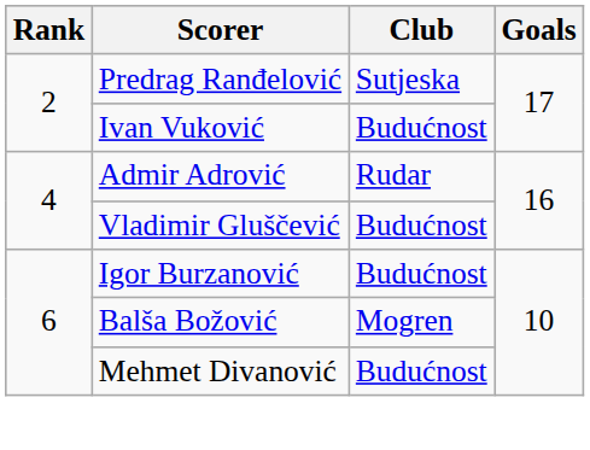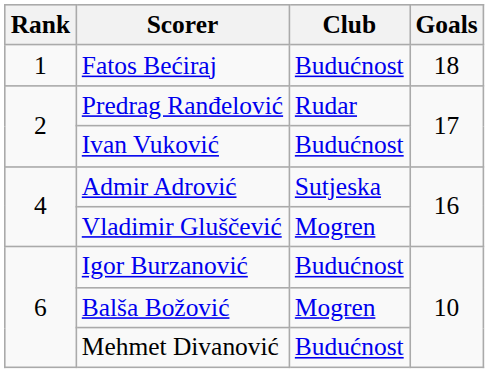 <table class="wikitable">
 <tr>
 <th>Rank</th>
 <th>Scorer</th>
 <th>Club</th>
 <th>Goals</th>
 </tr>
 <tr>
+<td rowspan="1" align="center">1</td>
+<td> <a href='#'>Fatos Bećiraj</a></td>
+<td><a href='#'>Budućnost</a></td>
+<td align="center">18</td>
+</tr>
+<tr>
 <td rowspan="2" align="center">2</td>
 <td> <a href='#'>Predrag Ranđelović</a></td>
-<td><a href='#'>Sutjeska</a></td>
+<td><a href='#'>Rudar</a></td>
 <td rowspan="2" align="center">17</td>
 </tr>
 <tr>
 <td> <a href='#'>Ivan Vuković</a></td>
 <td><a href='#'>Budućnost</a></td>
 </tr>
 <tr>
 <td rowspan="2" align="center">4</td>
 <td> <a href='#'>Admir Adrović</a></td>
-<td><a href='#'>Rudar</a></td>
+<td><a href='#'>Sutjeska</a></td>
 <td rowspan="2" align="center">16</td>
 </tr>
 <tr>
 <td> <a href='#'>Vladimir Gluščević</a></td>
-<td><a href='#'>Budućnost</a></td>
+<td><a href='#'>Mogren</a></td>
 </tr>
 <tr>
 <td rowspan="3" align="center">6</td>
 <td> <a href='#'>Igor Burzanović</a></td>
 <td><a href='#'>Budućnost</a></td>
 <td rowspan="3" align="center">10</td>
 </tr>
 <tr>
 <td> <a href='#'>Balša Božović</a></td>
 <td><a href='#'>Mogren</a></td>
 </tr>
 <tr>
 <td> Mehmet Divanović</td>
 <td><a href='#'>Budućnost</a></td>
 </tr>
 </table>
